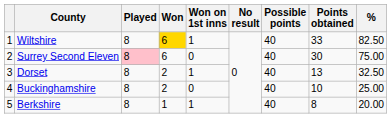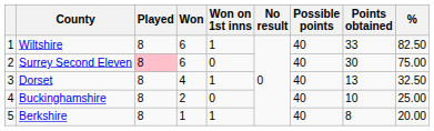 <table class="wikitable sortable">
 <tr>
 <th></th>
 <th>County</th>
 <th>Played</th>
 <th>Won</th>
 <th>Won on<br>1st inns</th>
 <th>No<br>result</th>
 <th>Possible<br>points</th>
 <th>Points<br>obtained</th>
 <th>%</th>
 </tr>
 <tr>
 <td>1</td>
 <td><a href='#'>Wiltshire</a></td>
 <td>8</td>
-<td style="background: gold;">6</td>
+<td>6</td>
 <td>1</td>
 <td rowspan="5">0</td>
 <td>40</td>
 <td>33</td>
 <td>82.50</td>
 </tr>
 <tr>
 <td>2</td>
 <td><a href='#'>Surrey Second Eleven</a></td>
 <td style="background: pink;">8</td>
 <td>6</td>
 <td>0</td>
 <td>40</td>
 <td>30</td>
 <td>75.00</td>
 </tr>
 <tr>
 <td>3</td>
 <td><a href='#'>Dorset</a></td>
 <td>8</td>
-<td>2</td>
+<td>4</td>
 <td>1</td>
 <td>40</td>
 <td>13</td>
 <td>32.50</td>
 </tr>
 <tr>
 <td>4</td>
 <td><a href='#'>Buckinghamshire</a></td>
 <td>8</td>
 <td>2</td>
 <td>0</td>
 <td>40</td>
 <td>10</td>
 <td>25.00</td>
 </tr>
 <tr>
 <td>5</td>
 <td><a href='#'>Berkshire</a></td>
 <td>8</td>
 <td>1</td>
 <td>1</td>
 <td>40</td>
 <td>8</td>
 <td>20.00</td>
 </tr>
 </table>
